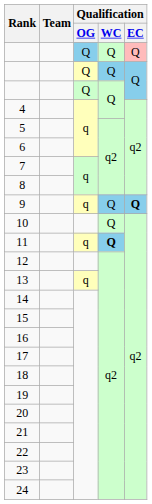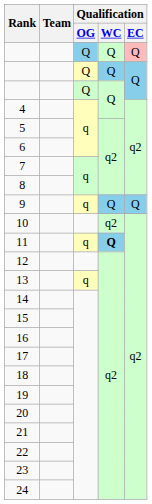 <table class="wikitable" style="margin-right:30px">
 <tr>
 <th style="width: 40px;" rowspan="2">Rank</th>
 <th rowspan="2">Team</th>
 <th colspan="3">Qualification</th>
 </tr>
 <tr>
 <th><a href='#'>OG</a></th>
 <th><a href='#'>WC</a></th>
 <th><a href='#'>EC</a></th>
 </tr>
 <tr>
 <td style="text-align: center;"></td>
 <td></td>
 <td style="text-align: center; background: skyblue;">Q</td>
 <td style="text-align: center; background: #CCFFCC;">Q</td>
 <td style="text-align: center; background: #FFBBBB;">Q</td>
 </tr>
 <tr>
 <td style="text-align: center;"></td>
 <td></td>
 <td style="text-align: center; background: #FFFFBB;">Q</td>
 <td style="text-align: center; background: skyblue;">Q</td>
 <td style="text-align: center; background: skyblue;" rowspan="2">Q</td>
 </tr>
 <tr>
 <td style="text-align: center;"></td>
 <td></td>
 <td style="text-align: center; background: #CCFFCC;">Q</td>
 <td style="text-align: center; background: #CCFFCC;" rowspan="2">Q</td>
 </tr>
 <tr>
 <td style="text-align: center;">4</td>
 <td></td>
 <td style="text-align: center; background: #FFFFBB;" rowspan="3">q</td>
 <td style="text-align: center; background: #CCFFCC;" rowspan="5">q2</td>
 </tr>
 <tr>
 <td style="text-align: center;">5</td>
 <td></td>
 <td style="text-align: center; background: #CCFFCC;" rowspan="4">q2</td>
 </tr>
 <tr>
 <td style="text-align: center;">6</td>
 <td></td>
 </tr>
 <tr>
 <td style="text-align: center;">7</td>
 <td></td>
 <td style="text-align: center; background: #CCFFCC;" rowspan="2">q</td>
 </tr>
 <tr>
 <td style="text-align: center;">8</td>
 <td></td>
 </tr>
 <tr>
 <td style="text-align: center;">9</td>
 <td></td>
 <td style="text-align: center; background: #FFFFBB;">q</td>
 <td style="text-align: center; background: skyblue;">Q</td>
-<td style="text-align: center; background: skyblue;"><strong>Q</strong></td>
+<td style="text-align: center; background: skyblue;">Q</td>
 </tr>
 <tr>
 <td style="text-align: center;">10</td>
 <td></td>
 <td></td>
-<td style="text-align: center; background: #CCFFCC;">Q</td>
+<td style="text-align: center; background: #CCFFCC;">q2</td>
 <td style="text-align: center; background: #CCFFCC;" rowspan="15">q2</td>
 </tr>
 <tr>
 <td style="text-align: center;">11</td>
 <td></td>
 <td style="text-align: center; background: #FFFFBB;">q</td>
 <td style="text-align: center; background: skyblue;"><strong>Q</strong></td>
 </tr>
 <tr>
 <td style="text-align: center;">12</td>
 <td></td>
 <td></td>
 <td style="text-align: center; background: #CCFFCC;" rowspan="13">q2</td>
 </tr>
 <tr>
 <td style="text-align: center;">13</td>
 <td></td>
 <td style="text-align: center; background: #FFFFBB;">q</td>
 </tr>
 <tr>
 <td style="text-align: center;">14</td>
 <td></td>
 <td rowspan="11"></td>
 </tr>
 <tr>
 <td style="text-align: center;">15</td>
 <td></td>
 </tr>
 <tr>
 <td style="text-align: center;">16</td>
 <td></td>
 </tr>
 <tr>
 <td style="text-align: center;">17</td>
 <td></td>
 </tr>
 <tr>
 <td style="text-align: center;">18</td>
 <td></td>
 </tr>
 <tr>
 <td style="text-align: center;">19</td>
 <td></td>
 </tr>
 <tr>
 <td style="text-align: center;">20</td>
 <td></td>
 </tr>
 <tr>
 <td style="text-align: center;">21</td>
 <td></td>
 </tr>
 <tr>
 <td style="text-align: center;">22</td>
 <td></td>
 </tr>
 <tr>
 <td style="text-align: center;">23</td>
 <td></td>
 </tr>
 <tr>
 <td style="text-align: center;">24</td>
 <td></td>
 </tr>
 </table>
